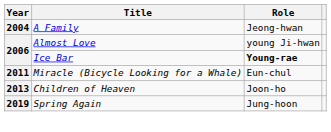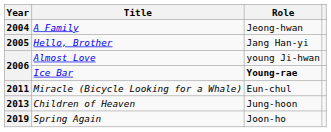 <table class="wikitable plainrowheaders sortable">
 <tr>
 <th scope="col">Year</th>
 <th scope="col">Title</th>
 <th scope="col">Role</th>
 <th scope="col" class="unsortable"></th>
 </tr>
 <tr>
 <th scope="row">2004</th>
 <td><em><a href='#'>A Family</a></em></td>
 <td>Jeong-hwan</td>
+<td style="text-align:center"></td>
+</tr>
+<tr>
+<th scope="row">2005</th>
+<td><em><a href='#'>Hello, Brother</a></em></td>
+<td>Jang Han-yi</td>
 <td style="text-align:center"></td>
 </tr>
 <tr>
 <th scope="row" rowspan="2">2006</th>
 <td><em><a href='#'>Almost Love</a></em></td>
 <td>young Ji-hwan</td>
 <td style="text-align:center"></td>
 </tr>
 <tr>
 <td><em><a href='#'>Ice Bar</a></em></td>
 <td><strong>Young-rae</strong></td>
 <td style="text-align:center"></td>
 </tr>
 <tr>
 <th scope="row">2011</th>
 <td><em>Miracle (Bicycle Looking for a Whale)</em></td>
 <td>Eun-chul</td>
 <td style="text-align:center"></td>
 </tr>
 <tr>
 <th scope="row">2013</th>
 <td><em>Children of Heaven</em></td>
-<td>Joon-ho</td>
+<td>Jung-hoon</td>
 <td style="text-align:center"></td>
 </tr>
 <tr>
 <th scope="row">2019</th>
 <td><em>Spring Again</em></td>
-<td>Jung-hoon</td>
+<td>Joon-ho</td>
 <td style="text-align:center"></td>
 </tr>
 </table>
